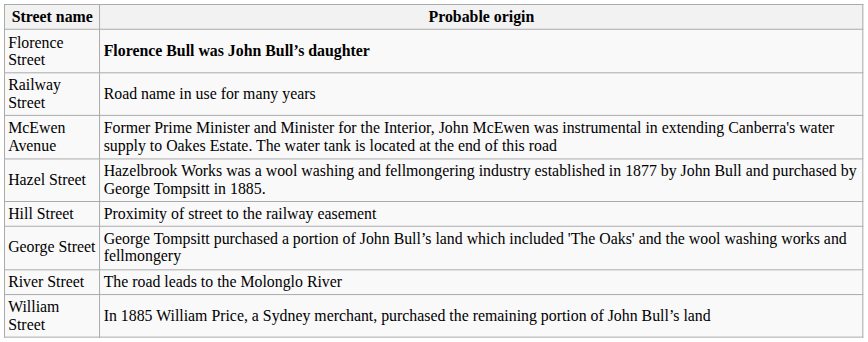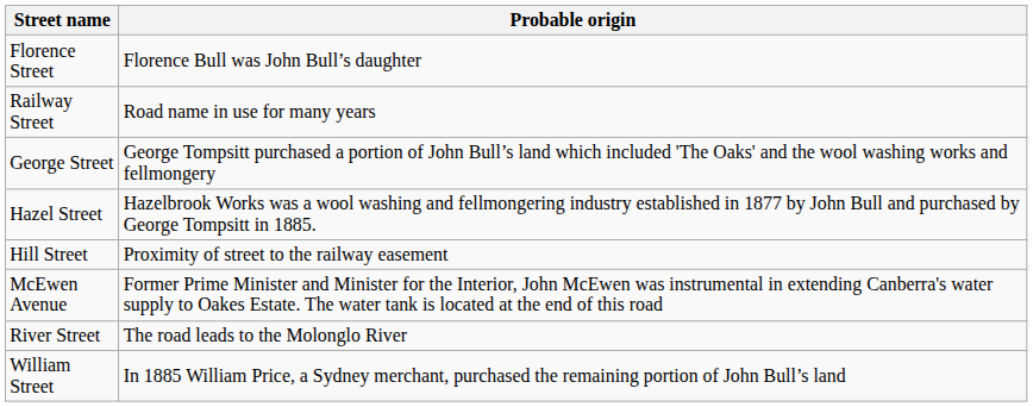 <table class="wikitable" border="1">
 <tr>
 <th>Street name</th>
 <th>Probable origin</th>
 </tr>
 <tr>
 <td>Florence Street</td>
-<td><strong>Florence Bull was John Bull’s daughter</strong></td>
+<td>Florence Bull was John Bull’s daughter</td>
 </tr>
 <tr>
 <td>Railway Street</td>
 <td>Road name in use for many years</td>
 </tr>
 <tr>
-<td>McEwen Avenue</td>
-<td>Former Prime Minister and Minister for the Interior, John McEwen was instrumental in extending Canberra's water supply to Oakes Estate. The water tank is located at the end of this road</td>
+<td>George Street</td>
+<td>George Tompsitt purchased a portion of John Bull’s land which included 'The Oaks' and the wool washing works and fellmongery</td>
 </tr>
 <tr>
 <td>Hazel Street</td>
 <td>Hazelbrook Works was a wool washing and fellmongering industry established in 1877 by John Bull and purchased by George Tompsitt in 1885.</td>
 </tr>
 <tr>
 <td>Hill Street</td>
 <td>Proximity of street to the railway easement</td>
 </tr>
 <tr>
-<td>George Street</td>
-<td>George Tompsitt purchased a portion of John Bull’s land which included 'The Oaks' and the wool washing works and fellmongery</td>
+<td>McEwen Avenue</td>
+<td>Former Prime Minister and Minister for the Interior, John McEwen was instrumental in extending Canberra's water supply to Oakes Estate. The water tank is located at the end of this road</td>
 </tr>
 <tr>
 <td>River Street</td>
 <td>The road leads to the Molonglo River</td>
 </tr>
 <tr>
 <td>William Street</td>
 <td>In 1885 William Price, a Sydney merchant, purchased the remaining portion of John Bull’s land</td>
 </tr>
 </table>
